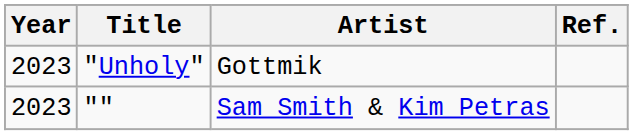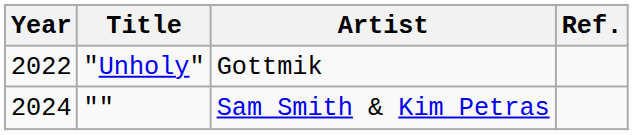 <table class="wikitable sortable">
 <tr>
 <th>Year</th>
 <th>Title</th>
 <th>Artist</th>
 <th>Ref.</th>
 </tr>
 <tr>
-<td>2023</td>
+<td>2022</td>
 <td>"<a href='#'>Unholy</a>"</td>
 <td>Gottmik</td>
 <td style="text-align: center;"></td>
 </tr>
 <tr>
-<td>2023</td>
+<td>2024</td>
 <td>""</td>
 <td><a href='#'>Sam Smith</a> & <a href='#'>Kim Petras</a></td>
 <td></td>
 </tr>
 </table>
